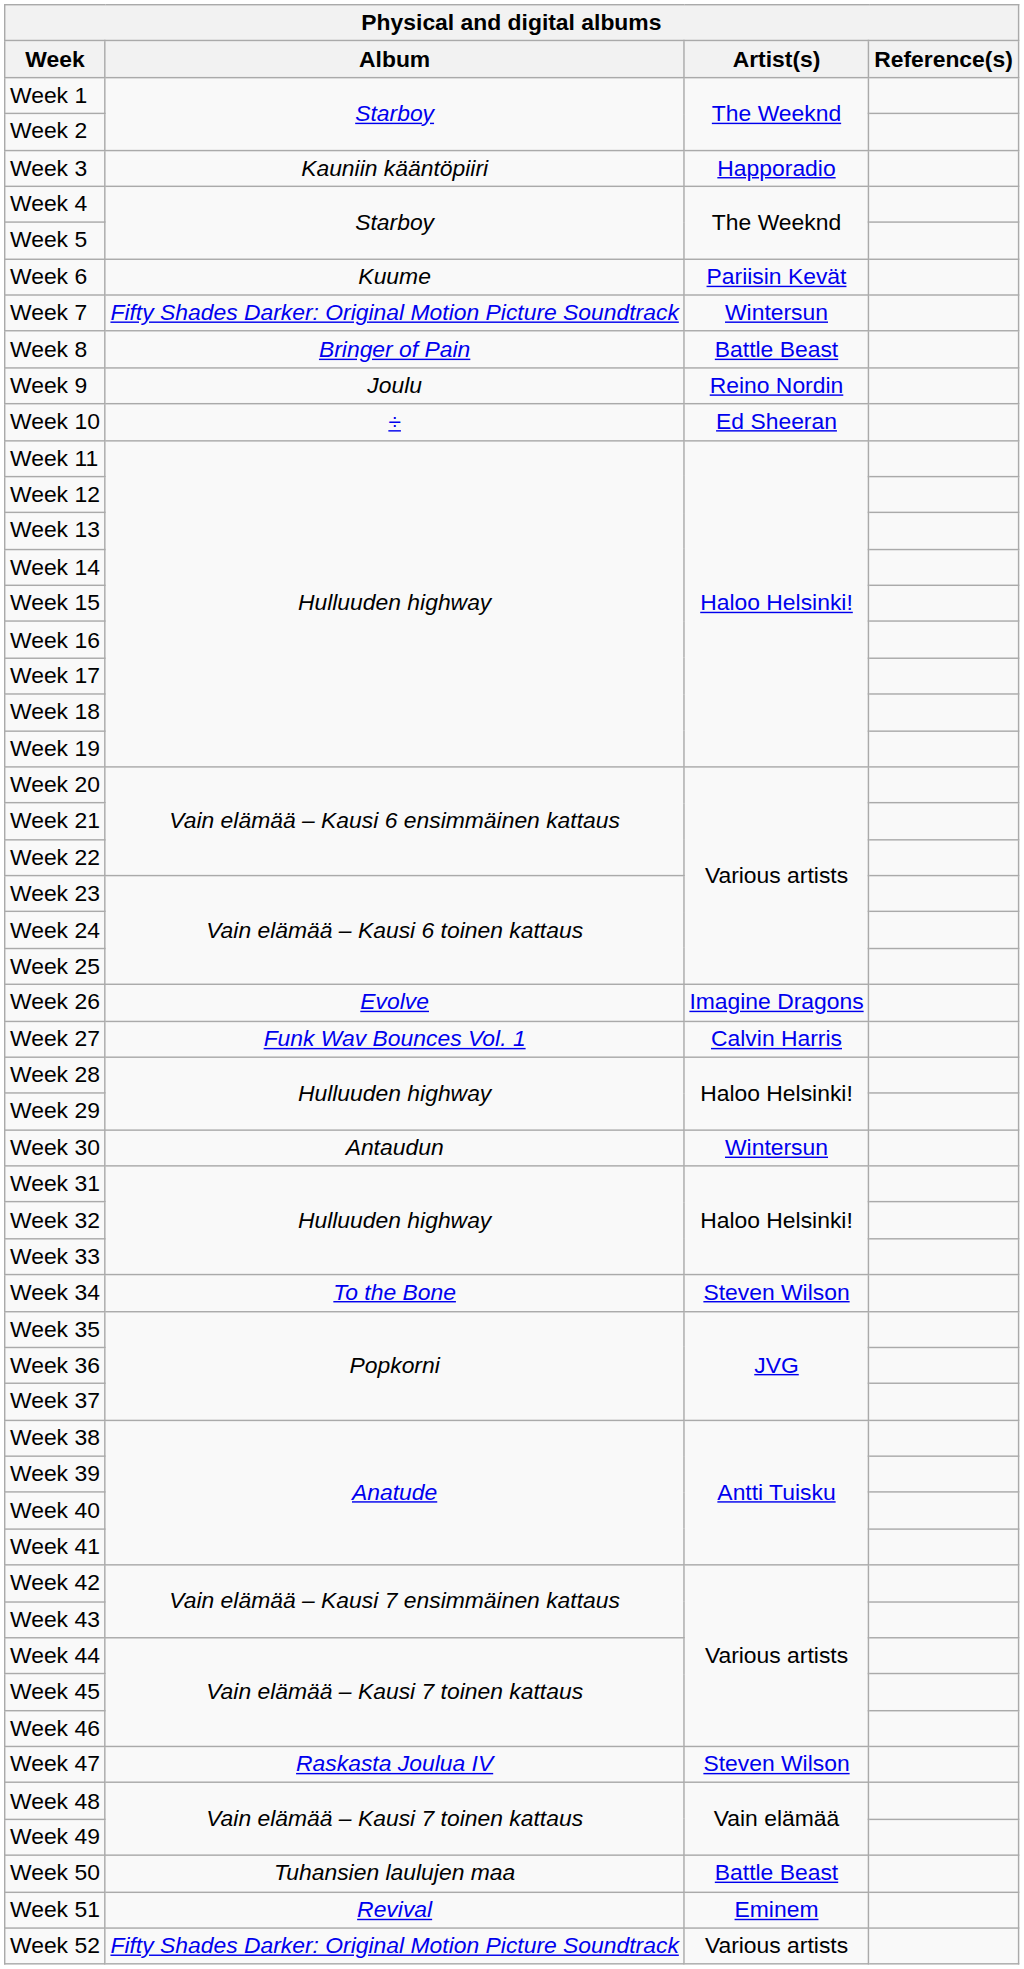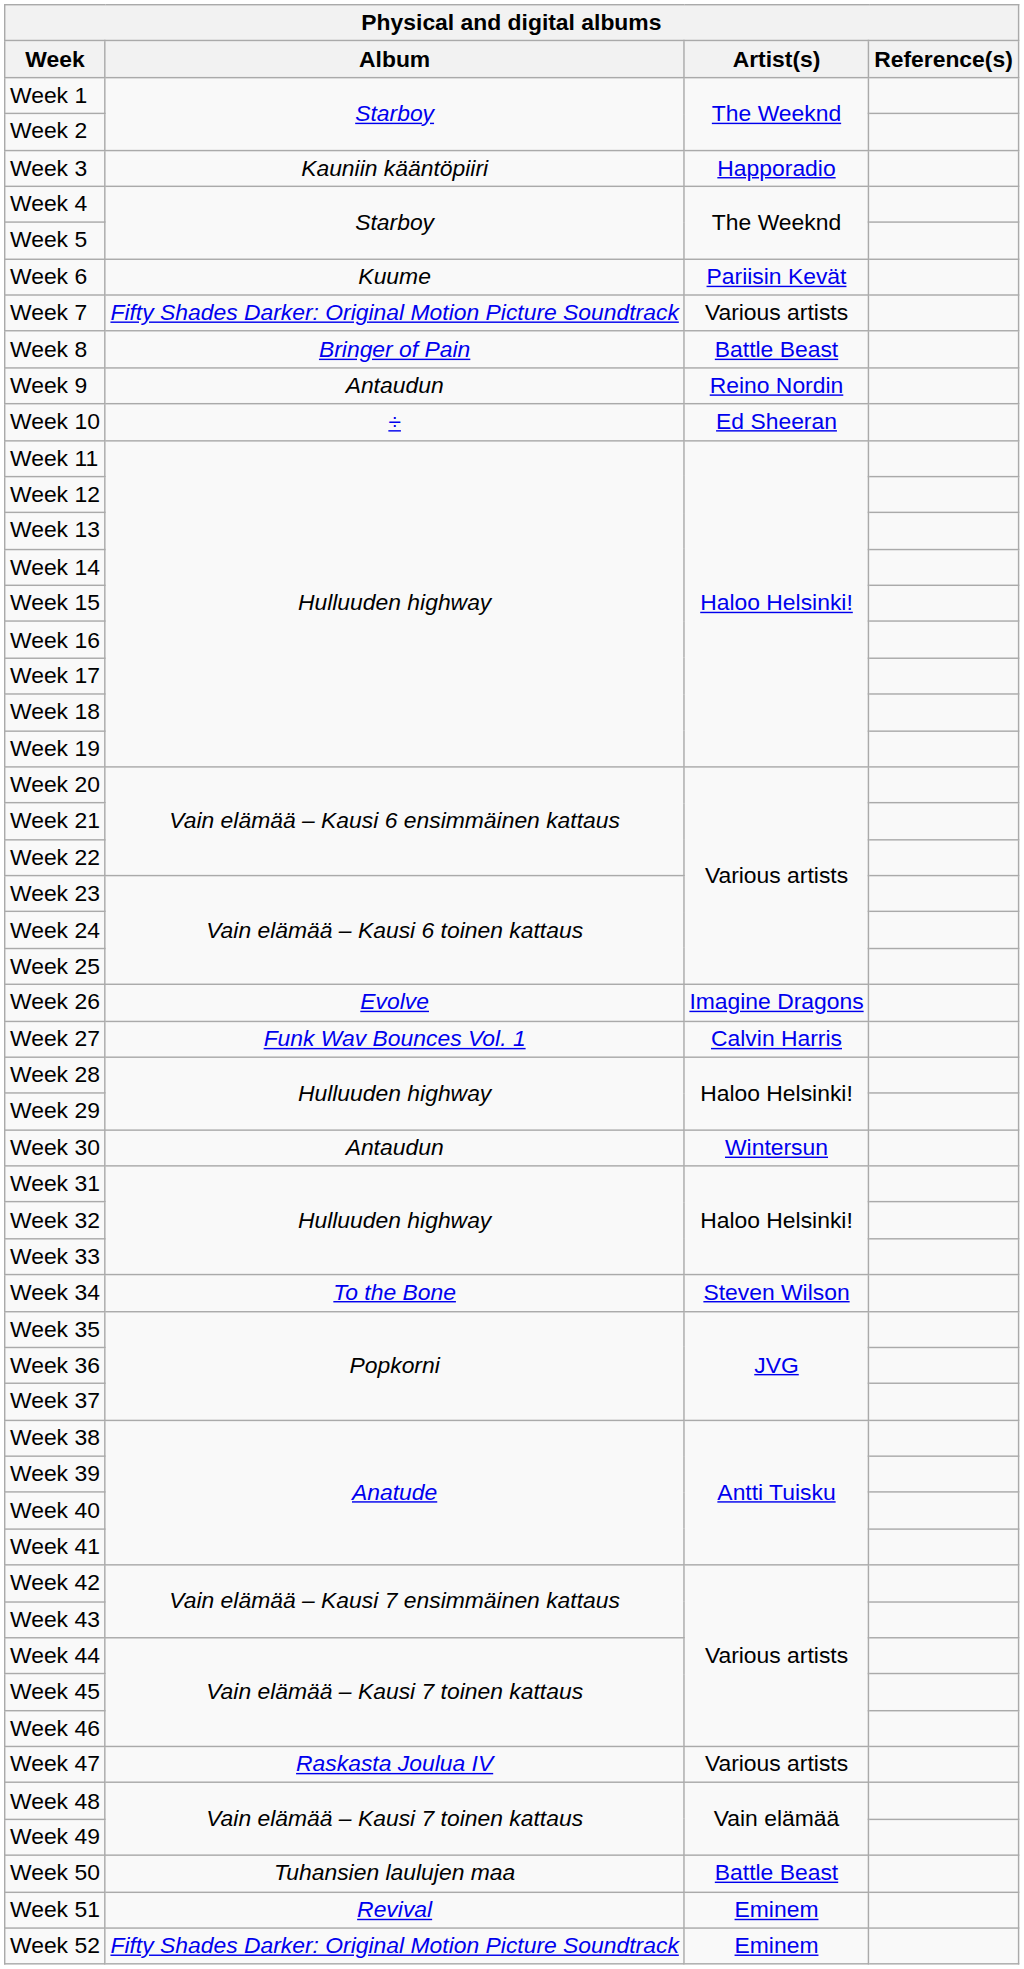 <table class="wikitable">
 <tr>
 <th colspan="4">Physical and digital albums</th>
 </tr>
 <tr>
 <th>Week</th>
 <th>Album</th>
 <th>Artist(s)</th>
 <th>Reference(s)</th>
 </tr>
 <tr>
 <td>Week 1</td>
 <td style="text-align: center;" rowspan="2"><em><a href='#'>Starboy</a></em></td>
 <td style="text-align: center;" rowspan="2"><a href='#'>The Weeknd</a></td>
 <td style="text-align: center;"></td>
 </tr>
 <tr>
 <td>Week 2</td>
 <td style="text-align: center;"></td>
 </tr>
 <tr>
 <td>Week 3</td>
 <td style="text-align: center;"><em>Kauniin kääntöpiiri</em></td>
 <td style="text-align: center;"><a href='#'>Happoradio</a></td>
 <td style="text-align: center;"></td>
 </tr>
 <tr>
 <td>Week 4</td>
 <td style="text-align: center;" rowspan="2"><em>Starboy</em></td>
 <td style="text-align: center;" rowspan="2">The Weeknd</td>
 <td style="text-align: center;"></td>
 </tr>
 <tr>
 <td>Week 5</td>
 <td style="text-align: center;"></td>
 </tr>
 <tr>
 <td>Week 6</td>
 <td style="text-align: center;"><em>Kuume</em></td>
 <td style="text-align: center;"><a href='#'>Pariisin Kevät</a></td>
 <td style="text-align: center;"></td>
 </tr>
 <tr>
 <td>Week 7</td>
 <td style="text-align: center;"><em><a href='#'>Fifty Shades Darker: Original Motion Picture Soundtrack</a></em></td>
-<td style="text-align: center;"><a href='#'>Wintersun</a></td>
+<td style="text-align: center;">Various artists</td>
 <td style="text-align: center;"></td>
 </tr>
 <tr>
 <td>Week 8</td>
 <td style="text-align: center;"><em><a href='#'>Bringer of Pain</a></em></td>
 <td style="text-align: center;"><a href='#'>Battle Beast</a></td>
 <td style="text-align: center;"></td>
 </tr>
 <tr>
 <td>Week 9</td>
-<td style="text-align: center;"><em>Joulu</em></td>
+<td style="text-align: center;"><em>Antaudun</em></td>
 <td style="text-align: center;"><a href='#'>Reino Nordin</a></td>
 <td style="text-align: center;"></td>
 </tr>
 <tr>
 <td>Week 10</td>
 <td style="text-align: center;"><em><a href='#'>÷</a></em></td>
 <td style="text-align: center;"><a href='#'>Ed Sheeran</a></td>
 <td style="text-align: center;"></td>
 </tr>
 <tr>
 <td>Week 11</td>
 <td style="text-align: center;" rowspan="9"><em>Hulluuden highway</em></td>
 <td style="text-align: center;" rowspan="9"><a href='#'>Haloo Helsinki!</a></td>
 <td style="text-align: center;"></td>
 </tr>
 <tr>
 <td>Week 12</td>
 <td style="text-align: center;"></td>
 </tr>
 <tr>
 <td>Week 13</td>
 <td style="text-align: center;"></td>
 </tr>
 <tr>
 <td>Week 14</td>
 <td style="text-align: center;"></td>
 </tr>
 <tr>
 <td>Week 15</td>
 <td style="text-align: center;"></td>
 </tr>
 <tr>
 <td>Week 16</td>
 <td style="text-align: center;"></td>
 </tr>
 <tr>
 <td>Week 17</td>
 <td style="text-align: center;"></td>
 </tr>
 <tr>
 <td>Week 18</td>
 <td style="text-align: center;"></td>
 </tr>
 <tr>
 <td>Week 19</td>
 <td style="text-align: center;"></td>
 </tr>
 <tr>
 <td>Week 20</td>
 <td style="text-align: center;" rowspan="3"><em>Vain elämää – Kausi 6 ensimmäinen kattaus</em></td>
 <td style="text-align: center;" rowspan="6">Various artists</td>
 <td style="text-align: center;"></td>
 </tr>
 <tr>
 <td>Week 21</td>
 <td style="text-align: center;"></td>
 </tr>
 <tr>
 <td>Week 22</td>
 <td style="text-align: center;"></td>
 </tr>
 <tr>
 <td>Week 23</td>
 <td style="text-align: center;" rowspan="3"><em>Vain elämää – Kausi 6 toinen kattaus</em></td>
 <td style="text-align: center;"></td>
 </tr>
 <tr>
 <td>Week 24</td>
 <td style="text-align: center;"></td>
 </tr>
 <tr>
 <td>Week 25</td>
 <td style="text-align: center;"></td>
 </tr>
 <tr>
 <td>Week 26</td>
 <td style="text-align: center;"><em><a href='#'>Evolve</a></em></td>
 <td style="text-align: center;"><a href='#'>Imagine Dragons</a></td>
 <td style="text-align: center;"></td>
 </tr>
 <tr>
 <td>Week 27</td>
 <td style="text-align: center;"><em><a href='#'>Funk Wav Bounces Vol. 1</a></em></td>
 <td style="text-align: center;"><a href='#'>Calvin Harris</a></td>
 <td style="text-align: center;"></td>
 </tr>
 <tr>
 <td>Week 28</td>
 <td style="text-align: center;" rowspan="2"><em>Hulluuden highway</em></td>
 <td style="text-align: center;" rowspan="2">Haloo Helsinki!</td>
 <td style="text-align: center;"></td>
 </tr>
 <tr>
 <td>Week 29</td>
 <td style="text-align: center;"></td>
 </tr>
 <tr>
 <td>Week 30</td>
 <td style="text-align: center;"><em>Antaudun</em></td>
 <td style="text-align: center;"><a href='#'>Wintersun</a></td>
 <td style="text-align: center;"></td>
 </tr>
 <tr>
 <td>Week 31</td>
 <td style="text-align: center;" rowspan="3"><em>Hulluuden highway</em></td>
 <td style="text-align: center;" rowspan="3">Haloo Helsinki!</td>
 <td style="text-align: center;"></td>
 </tr>
 <tr>
 <td>Week 32</td>
 <td style="text-align: center;"></td>
 </tr>
 <tr>
 <td>Week 33</td>
 <td style="text-align: center;"></td>
 </tr>
 <tr>
 <td>Week 34</td>
 <td style="text-align: center;"><em><a href='#'>To the Bone</a></em></td>
 <td style="text-align: center;"><a href='#'>Steven Wilson</a></td>
 <td style="text-align: center;"></td>
 </tr>
 <tr>
 <td>Week 35</td>
 <td style="text-align: center;" rowspan="3"><em>Popkorni</em></td>
 <td style="text-align: center;" rowspan="3"><a href='#'>JVG</a></td>
 <td style="text-align: center;"></td>
 </tr>
 <tr>
 <td>Week 36</td>
 <td style="text-align: center;"></td>
 </tr>
 <tr>
 <td>Week 37</td>
 <td style="text-align: center;"></td>
 </tr>
 <tr>
 <td>Week 38</td>
 <td style="text-align: center;" rowspan="4"><em><a href='#'>Anatude</a></em></td>
 <td style="text-align: center;" rowspan="4"><a href='#'>Antti Tuisku</a></td>
 <td style="text-align: center;"></td>
 </tr>
 <tr>
 <td>Week 39</td>
 <td style="text-align: center;"></td>
 </tr>
 <tr>
 <td>Week 40</td>
 <td style="text-align: center;"></td>
 </tr>
 <tr>
 <td>Week 41</td>
 <td style="text-align: center;"></td>
 </tr>
 <tr>
 <td>Week 42</td>
 <td style="text-align: center;" rowspan="2"><em>Vain elämää – Kausi 7 ensimmäinen kattaus</em></td>
 <td style="text-align: center;" rowspan="5">Various artists</td>
 <td style="text-align: center;"></td>
 </tr>
 <tr>
 <td>Week 43</td>
 <td style="text-align: center;"></td>
 </tr>
 <tr>
 <td>Week 44</td>
 <td style="text-align: center;" rowspan="3"><em>Vain elämää – Kausi 7 toinen kattaus</em></td>
 <td style="text-align: center;"></td>
 </tr>
 <tr>
 <td>Week 45</td>
 <td style="text-align: center;"></td>
 </tr>
 <tr>
 <td>Week 46</td>
 <td style="text-align: center;"></td>
 </tr>
 <tr>
 <td>Week 47</td>
 <td style="text-align: center;"><em><a href='#'>Raskasta Joulua IV</a></em></td>
-<td style="text-align: center;"><a href='#'>Steven Wilson</a></td>
+<td style="text-align: center;">Various artists</td>
 <td style="text-align: center;"></td>
 </tr>
 <tr>
 <td>Week 48</td>
 <td style="text-align: center;" rowspan="2"><em>Vain elämää – Kausi 7 toinen kattaus</em></td>
 <td style="text-align: center;" rowspan="2">Vain elämää</td>
 <td style="text-align: center;"></td>
 </tr>
 <tr>
 <td>Week 49</td>
 <td style="text-align: center;"></td>
 </tr>
 <tr>
 <td>Week 50</td>
 <td style="text-align: center;"><em>Tuhansien laulujen maa</em></td>
 <td style="text-align: center;"><a href='#'>Battle Beast</a></td>
 <td style="text-align: center;"></td>
 </tr>
 <tr>
 <td>Week 51</td>
 <td style="text-align: center;"><em><a href='#'>Revival</a></em></td>
 <td style="text-align: center;"><a href='#'>Eminem</a></td>
 <td style="text-align: center;"></td>
 </tr>
 <tr>
 <td>Week 52</td>
 <td style="text-align: center;"><em><a href='#'>Fifty Shades Darker: Original Motion Picture Soundtrack</a></em></td>
-<td style="text-align: center;">Various artists</td>
+<td style="text-align: center;"><a href='#'>Eminem</a></td>
 <td style="text-align: center;"></td>
 </tr>
 </table>
